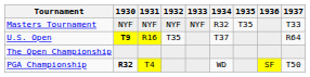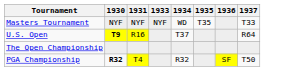 <table class="wikitable" style="font-size:95%;text-align:center;">
 <tr>
 <th>Tournament</th>
 <th>1930</th>
 <th>1931</th>
-<th>1932</th>
 <th>1933</th>
 <th>1934</th>
 <th>1935</th>
 <th>1936</th>
 <th>1937</th>
 </tr>
 <tr>
 <td align=left><a href='#'>Masters Tournament</a></td>
 <td style="background:#eeeeee;">NYF</td>
 <td style="background:#eeeeee;">NYF</td>
 <td style="background:#eeeeee;">NYF</td>
-<td style="background:#eeeeee;">NYF</td>
-<td>R32</td>
+<td>WD</td>
 <td>T35</td>
 <td style="background:#eeeeee;"></td>
 <td>T33</td>
 </tr>
 <tr>
 <td align=left><a href='#'>U.S. Open</a></td>
 <td style="background:yellow;"><strong>T9</strong></td>
 <td style="background:yellow;">R16</td>
-<td>T35</td>
 <td style="background:#eeeeee;"></td>
 <td>T37</td>
 <td style="background:#eeeeee;"></td>
 <td style="background:#eeeeee;"></td>
 <td>R64</td>
 </tr>
 <tr>
 <td align=left><a href='#'>The Open Championship</a></td>
 <td style="background:#eeeeee;"></td>
 <td style="background:#eeeeee;"></td>
 <td style="background:#eeeeee;"></td>
 <td style="background:#eeeeee;"></td>
 <td style="background:#eeeeee;"></td>
 <td style="background:#eeeeee;"></td>
 <td style="background:#eeeeee;"></td>
-<td style="background:#eeeeee;"></td>
 </tr>
 <tr>
 <td align=left><a href='#'>PGA Championship</a></td>
 <td><strong>R32</strong></td>
 <td style="background:yellow;">T4</td>
 <td style="background:#eeeeee;"></td>
-<td style="background:#eeeeee;"></td>
-<td>WD</td>
+<td>R32</td>
 <td style="background:#eeeeee;"></td>
 <td style="background:yellow;">SF</td>
 <td>T50</td>
 </tr>
 </table>
